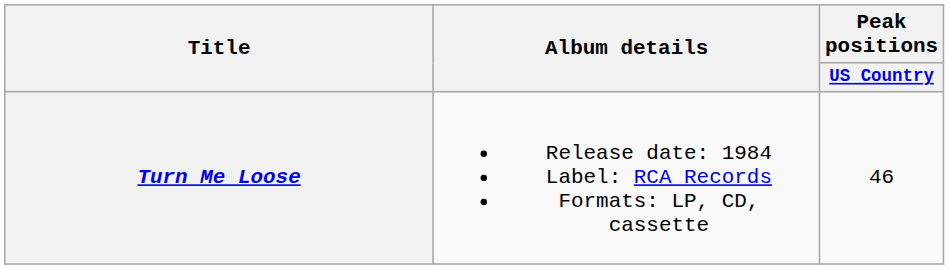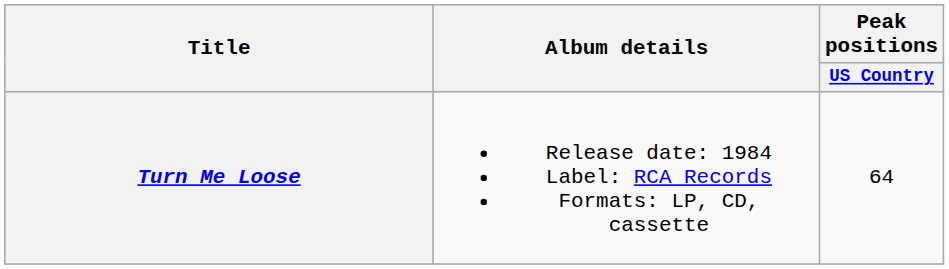 <table class="wikitable plainrowheaders" style="text-align:center;">
 <tr>
 <th rowspan="2" style="width:20em;">Title</th>
 <th rowspan="2" style="width:18em;">Album details</th>
 <th>Peak<br>positions</th>
 </tr>
 <tr style="font-size:smaller;">
 <th width="65"><a href='#'>US Country</a><br></th>
 </tr>
 <tr>
 <th scope="row"><em><a href='#'>Turn Me Loose</a></em></th>
 <td><br><ul><li>Release date: 1984</li><li>Label: <a href='#'>RCA Records</a></li><li>Formats: LP, CD, cassette</li></ul></td>
-<td>46</td>
+<td>64</td>
 </tr>
 </table>
